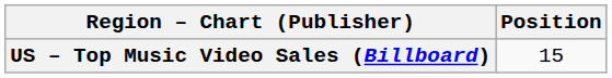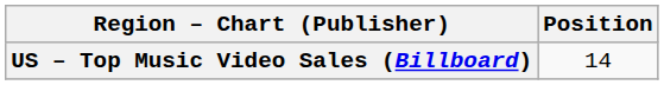 <table class="wikitable sortable plainrowheaders" style="text-align:center">
 <tr>
 <th scope="col">Region – Chart (Publisher)</th>
 <th scope="col">Position</th>
 </tr>
 <tr>
 <th scope="row">US – Top Music Video Sales (<em><a href='#'>Billboard</a></em>)</th>
-<td>15</td>
+<td>14</td>
 </tr>
 </table>
